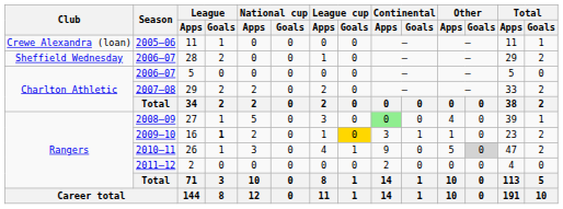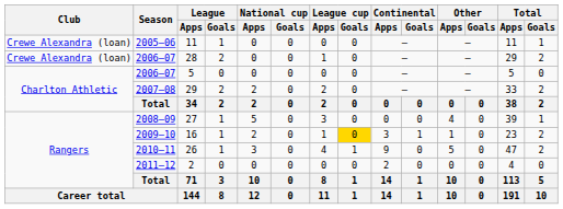 <table class="wikitable" style="text-align:center">
 <tr>
 <th rowspan="2">Club</th>
 <th rowspan="2">Season</th>
 <th colspan="2">League</th>
 <th colspan="2">National cup</th>
 <th colspan="2">League cup</th>
 <th colspan="2">Continental</th>
 <th colspan="2">Other</th>
 <th colspan="2">Total</th>
 </tr>
 <tr>
 <th>Apps</th>
 <th>Goals</th>
 <th>Apps</th>
 <th>Goals</th>
 <th>Apps</th>
 <th>Goals</th>
 <th>Apps</th>
 <th>Goals</th>
 <th>Apps</th>
 <th>Goals</th>
 <th>Apps</th>
 <th>Goals</th>
 </tr>
 <tr>
 <td><a href='#'>Crewe Alexandra</a> (loan)</td>
 <td><a href='#'>2005–06</a></td>
 <td>11</td>
 <td>1</td>
 <td>0</td>
 <td>0</td>
 <td>0</td>
 <td>0</td>
 <td colspan="2">–</td>
 <td colspan="2">–</td>
 <td>11</td>
 <td>1</td>
 </tr>
 <tr>
-<td><a href='#'>Sheffield Wednesday</a></td>
+<td><a href='#'>Crewe Alexandra</a> (loan)</td>
 <td><a href='#'>2006–07</a></td>
 <td>28</td>
 <td>2</td>
 <td>0</td>
 <td>0</td>
 <td>1</td>
 <td>0</td>
 <td colspan="2">–</td>
 <td colspan="2">–</td>
 <td>29</td>
 <td>2</td>
 </tr>
 <tr>
 <td rowspan="3"><a href='#'>Charlton Athletic</a></td>
 <td><a href='#'>2006–07</a></td>
 <td>5</td>
 <td>0</td>
 <td>0</td>
 <td>0</td>
 <td>0</td>
 <td>0</td>
 <td colspan="2">–</td>
 <td colspan="2">–</td>
 <td>5</td>
 <td>0</td>
 </tr>
 <tr>
 <td><a href='#'>2007–08</a></td>
 <td>29</td>
 <td>2</td>
 <td>2</td>
 <td>0</td>
 <td>2</td>
 <td>0</td>
 <td colspan="2">–</td>
 <td colspan="2">–</td>
 <td>33</td>
 <td>2</td>
 </tr>
 <tr>
 <th>Total</th>
 <th>34</th>
 <th>2</th>
 <th>2</th>
 <th>0</th>
 <th>2</th>
 <th>0</th>
 <th>0</th>
 <th>0</th>
 <th>0</th>
 <th>0</th>
 <th>38</th>
 <th>2</th>
 </tr>
 <tr>
 <td rowspan="5"><a href='#'>Rangers</a></td>
 <td><a href='#'>2008–09</a></td>
 <td>27</td>
 <td>1</td>
 <td>5</td>
 <td>0</td>
 <td>3</td>
 <td>0</td>
-<td style="background: lightgreen;">0</td>
+<td>0</td>
 <td>0</td>
 <td>4</td>
 <td>0</td>
 <td>39</td>
 <td>1</td>
 </tr>
 <tr>
 <td><a href='#'>2009–10</a></td>
 <td>16</td>
-<td><strong>1</strong></td>
+<td>1</td>
 <td>2</td>
 <td>0</td>
 <td>1</td>
 <td style="background: gold;">0</td>
 <td>3</td>
 <td>1</td>
 <td>1</td>
 <td>0</td>
 <td>23</td>
 <td>2</td>
 </tr>
 <tr>
 <td><a href='#'>2010–11</a></td>
 <td>26</td>
 <td>1</td>
 <td>3</td>
 <td>0</td>
 <td>4</td>
 <td>1</td>
 <td>9</td>
 <td>0</td>
 <td>5</td>
-<td style="background: lightgrey;">0</td>
+<td>0</td>
 <td>47</td>
 <td>2</td>
 </tr>
 <tr>
 <td><a href='#'>2011–12</a></td>
 <td>2</td>
 <td>0</td>
 <td>0</td>
 <td>0</td>
 <td>0</td>
 <td>0</td>
 <td>2</td>
 <td>0</td>
 <td>0</td>
 <td>0</td>
 <td>4</td>
 <td>0</td>
 </tr>
 <tr>
 <th>Total</th>
 <th>71</th>
 <th>3</th>
 <th>10</th>
 <th>0</th>
 <th>8</th>
 <th>1</th>
 <th>14</th>
 <th>1</th>
 <th>10</th>
 <th>0</th>
 <th>113</th>
 <th>5</th>
 </tr>
 <tr>
 <th colspan="2">Career total</th>
 <th>144</th>
 <th>8</th>
 <th>12</th>
 <th>0</th>
 <th>11</th>
 <th>1</th>
 <th>14</th>
 <th>1</th>
 <th>10</th>
 <th>0</th>
 <th>191</th>
 <th>10</th>
 </tr>
 </table>
